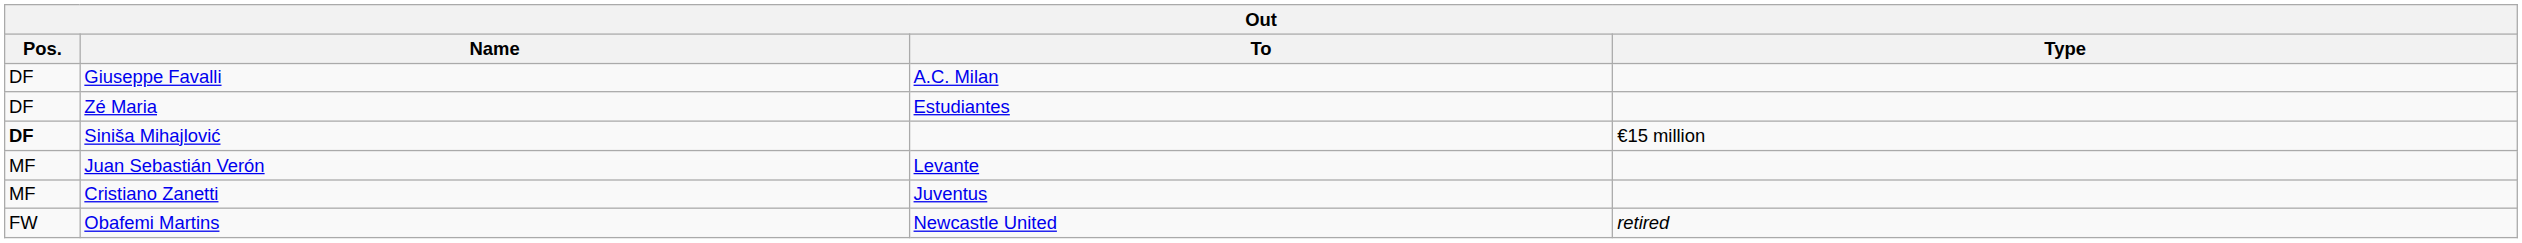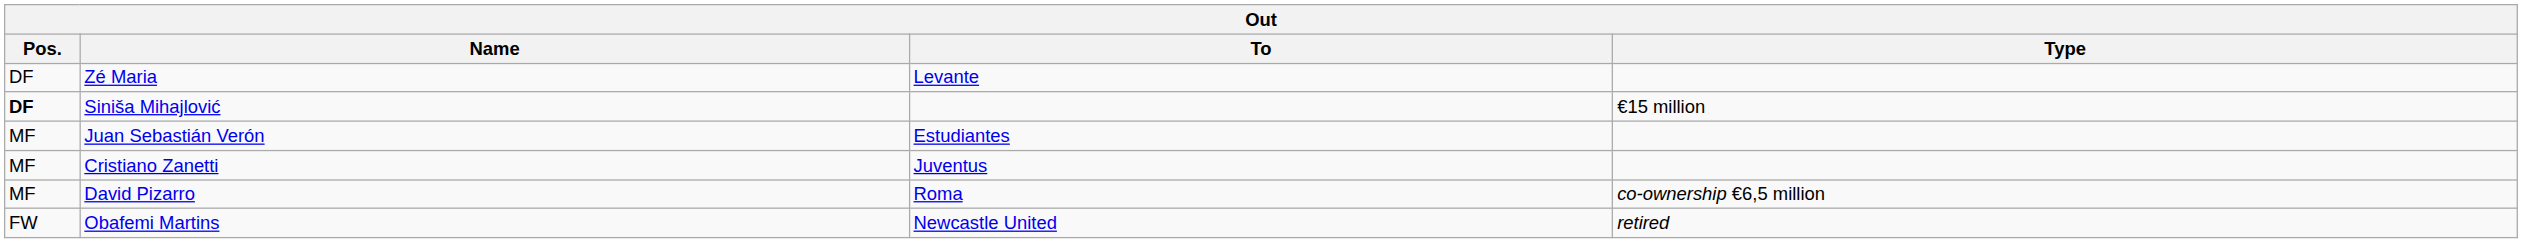 <table class="wikitable" style="font-size:90%;width:99%;">
 <tr>
 <th colspan="4">Out</th>
 </tr>
 <tr>
 <th width=3%>Pos.</th>
 <th width=33%>Name</th>
 <th width=28%>To</th>
 <th width=36%>Type</th>
 </tr>
 <tr>
 <td>DF</td>
-<td><a href='#'>Giuseppe Favalli</a></td>
-<td><a href='#'>A.C. Milan</a></td>
-<td></td>
-</tr>
-<tr>
-<td>DF</td>
 <td><a href='#'>Zé Maria</a></td>
-<td><a href='#'>Estudiantes</a></td>
+<td><a href='#'>Levante</a></td>
 <td></td>
 </tr>
 <tr>
 <td><strong>DF</strong></td>
 <td><a href='#'>Siniša Mihajlović</a></td>
 <td></td>
 <td>€15 million</td>
 </tr>
 <tr>
 <td>MF</td>
 <td><a href='#'>Juan Sebastián Verón</a></td>
-<td><a href='#'>Levante</a></td>
+<td><a href='#'>Estudiantes</a></td>
 <td></td>
 </tr>
 <tr>
 <td>MF</td>
 <td><a href='#'>Cristiano Zanetti</a></td>
 <td><a href='#'>Juventus</a></td>
 <td></td>
 </tr>
 <tr>
+<td>MF</td>
+<td><a href='#'>David Pizarro</a></td>
+<td><a href='#'>Roma</a></td>
+<td><em>co-ownership</em> €6,5 million</td>
+</tr>
+<tr>
 <td>FW</td>
 <td><a href='#'>Obafemi Martins</a></td>
 <td><a href='#'>Newcastle United</a></td>
 <td><em>retired</em></td>
 </tr>
 </table>
